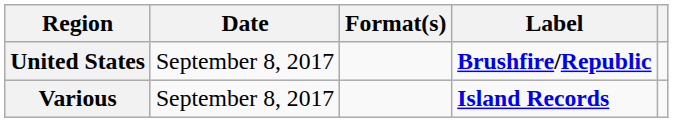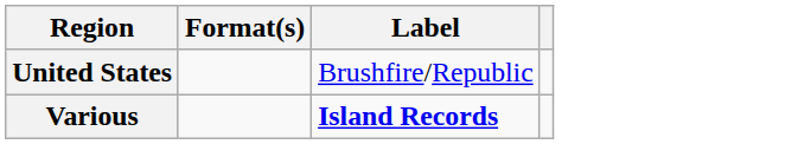 <table class="wikitable plainrowheaders">
 <tr>
 <th>Region</th>
-<th>Date</th>
 <th>Format(s)</th>
 <th>Label</th>
 <th></th>
 </tr>
 <tr>
 <th scope="row">United States</th>
-<td>September 8, 2017</td>
 <td></td>
-<td><strong><a href='#'>Brushfire</a>/<a href='#'>Republic</a></strong></td>
+<td><a href='#'>Brushfire</a>/<a href='#'>Republic</a></td>
 <td></td>
 </tr>
 <tr>
 <th scope="row">Various</th>
-<td>September 8, 2017</td>
 <td></td>
 <td><strong><a href='#'>Island Records</a></strong></td>
 <td></td>
 </tr>
 </table>
